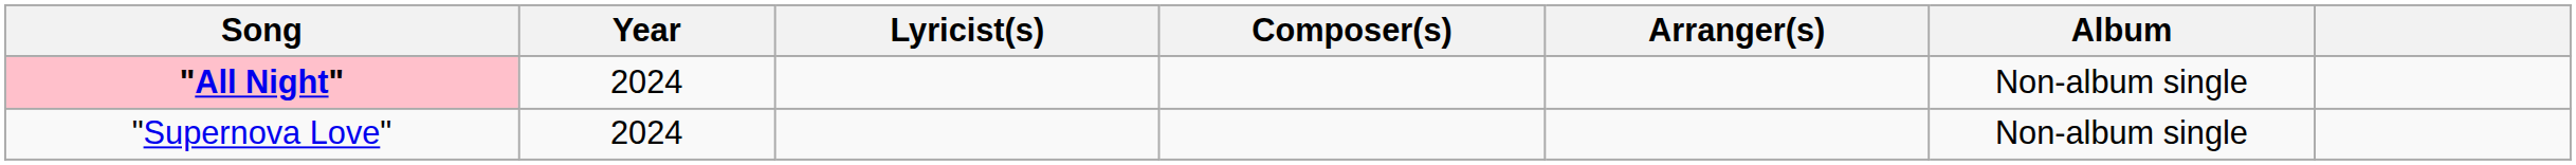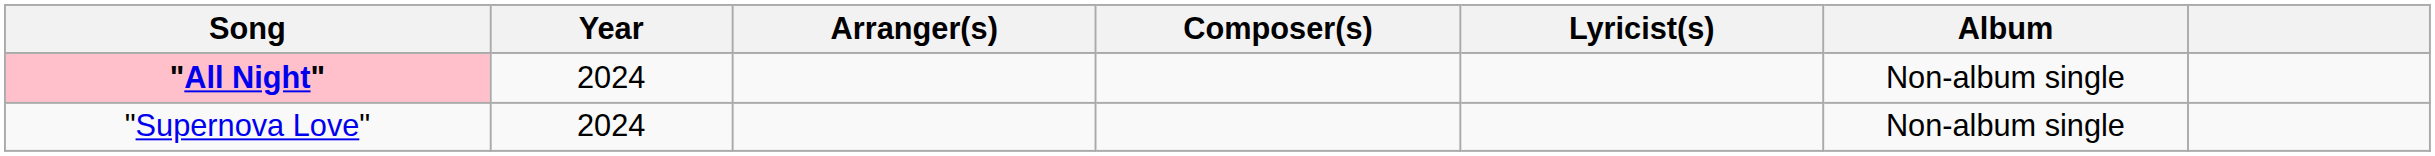 <table class="wikitable sortable plainrowheaders" style="text-align:center; width:100%">
 <tr>
 <th style="width:20%;">Song</th>
 <th style="width:10%;">Year</th>
+<th style="width:15%;">Arranger(s)</th>
+<th style="width:15%;">Composer(s)</th>
 <th style="width:15%;">Lyricist(s)</th>
-<th style="width:15%;">Composer(s)</th>
-<th style="width:15%;">Arranger(s)</th>
 <th style="width:15%;">Album</th>
 <th style="width:10%;" class="unsortable"></th>
 </tr>
 <tr>
 <th scope="row" style="background-color:#FFC0CB;">"<a href='#'>All Night</a>"  </th>
 <td>2024</td>
 <td></td>
 <td></td>
 <td></td>
 <td>Non-album single</td>
 <td></td>
 </tr>
 <tr>
 <td>"<a href='#'>Supernova Love</a>"  </td>
 <td>2024</td>
 <td></td>
 <td></td>
 <td></td>
 <td>Non-album single</td>
 <td></td>
 </tr>
 </table>
